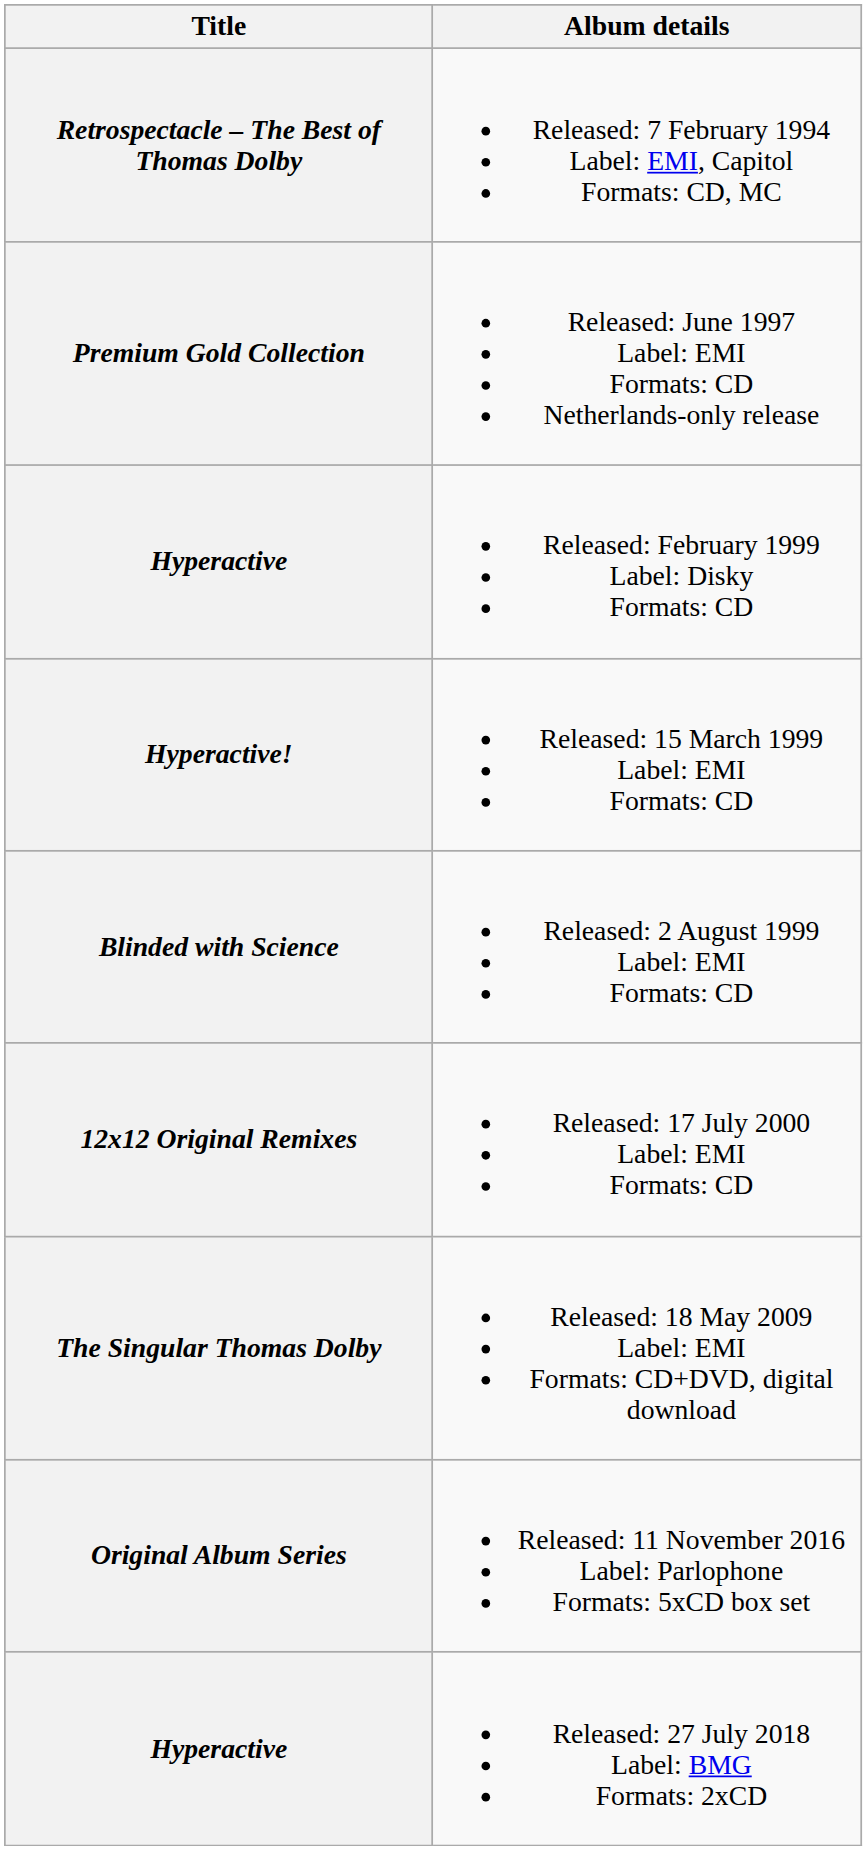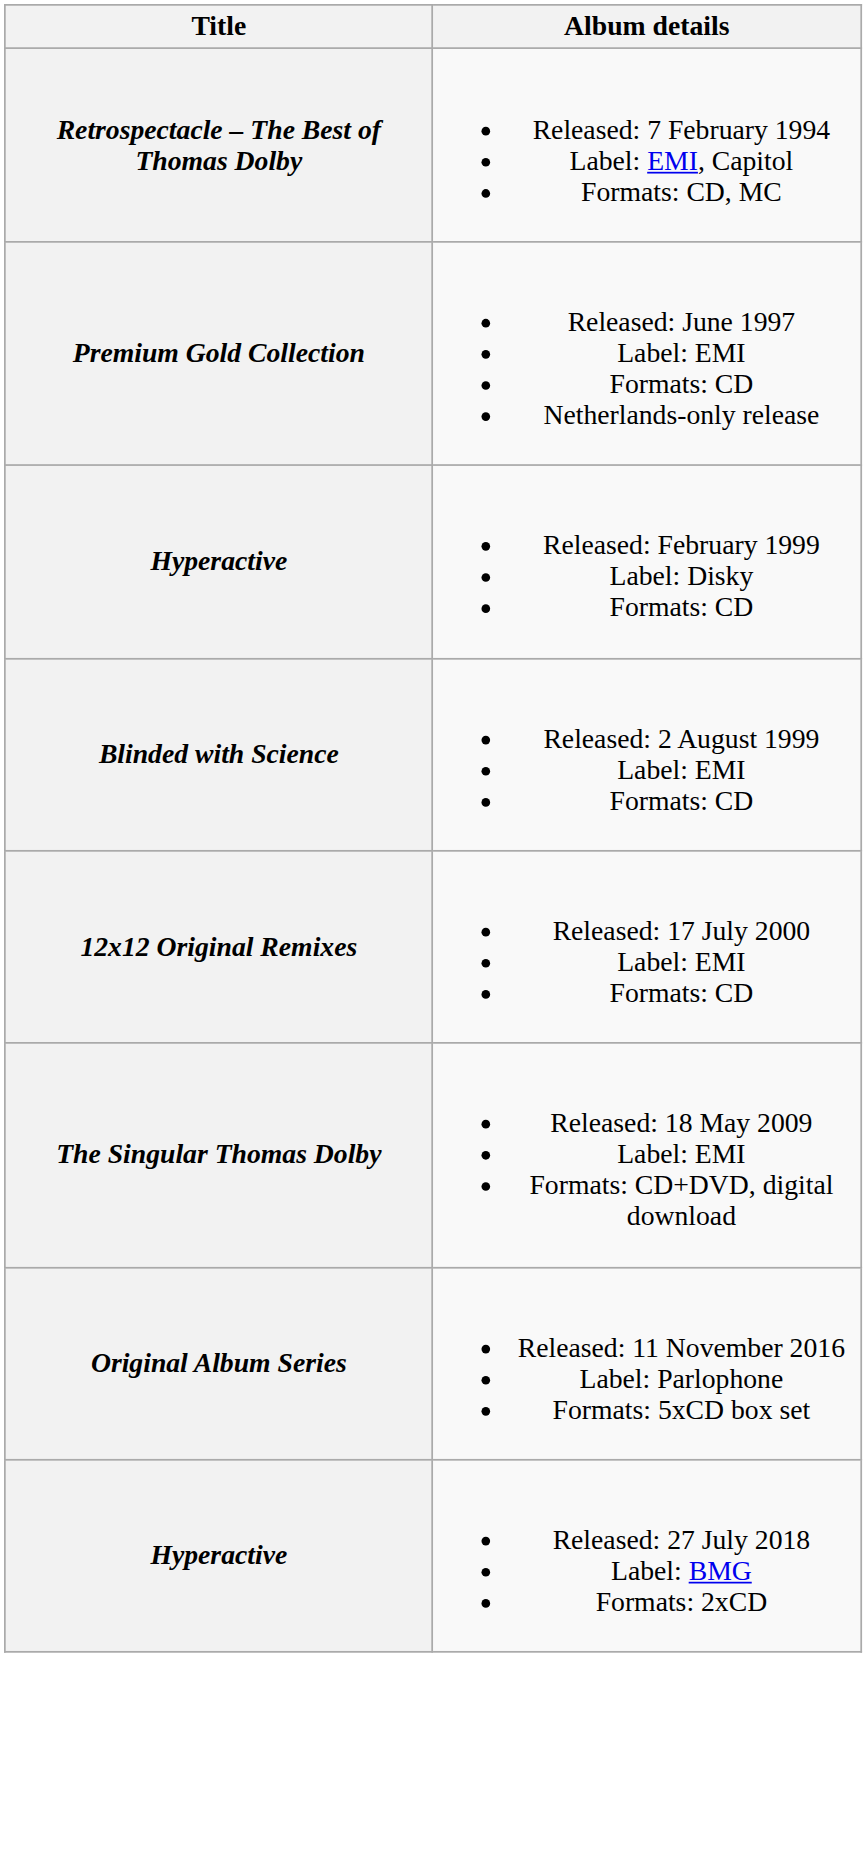 <table class="wikitable plainrowheaders" style="text-align:center;">
 <tr>
 <th scope="col" style="width:15em;">Title</th>
 <th scope="col" style="width:15em;">Album details</th>
 </tr>
 <tr>
 <th scope="row"><em>Retrospectacle – The Best of Thomas Dolby</em></th>
 <td><br><ul><li>Released: 7 February 1994</li><li>Label: <a href='#'>EMI</a>, Capitol</li><li>Formats: CD, MC</li></ul></td>
 </tr>
 <tr>
 <th scope="row"><em>Premium Gold Collection</em></th>
 <td><br><ul><li>Released: June 1997</li><li>Label: EMI</li><li>Formats: CD</li><li>Netherlands-only release</li></ul></td>
 </tr>
 <tr>
 <th scope="row"><em>Hyperactive</em></th>
 <td><br><ul><li>Released: February 1999</li><li>Label: Disky</li><li>Formats: CD</li></ul></td>
-</tr>
-<tr>
-<th scope="row"><em>Hyperactive!</em></th>
-<td><br><ul><li>Released: 15 March 1999</li><li>Label: EMI</li><li>Formats: CD</li></ul></td>
 </tr>
 <tr>
 <th scope="row"><em>Blinded with Science</em></th>
 <td><br><ul><li>Released: 2 August 1999</li><li>Label: EMI</li><li>Formats: CD</li></ul></td>
 </tr>
 <tr>
 <th scope="row"><em>12x12 Original Remixes</em></th>
 <td><br><ul><li>Released: 17 July 2000</li><li>Label: EMI</li><li>Formats: CD</li></ul></td>
 </tr>
 <tr>
 <th scope="row"><em>The Singular Thomas Dolby</em></th>
 <td><br><ul><li>Released: 18 May 2009</li><li>Label: EMI</li><li>Formats: CD+DVD, digital download</li></ul></td>
 </tr>
 <tr>
 <th scope="row"><em>Original Album Series</em></th>
 <td><br><ul><li>Released: 11 November 2016</li><li>Label: Parlophone</li><li>Formats: 5xCD box set</li></ul></td>
 </tr>
 <tr>
 <th scope="row"><em>Hyperactive</em></th>
 <td><br><ul><li>Released: 27 July 2018</li><li>Label: <a href='#'>BMG</a></li><li>Formats: 2xCD</li></ul></td>
 </tr>
 </table>
